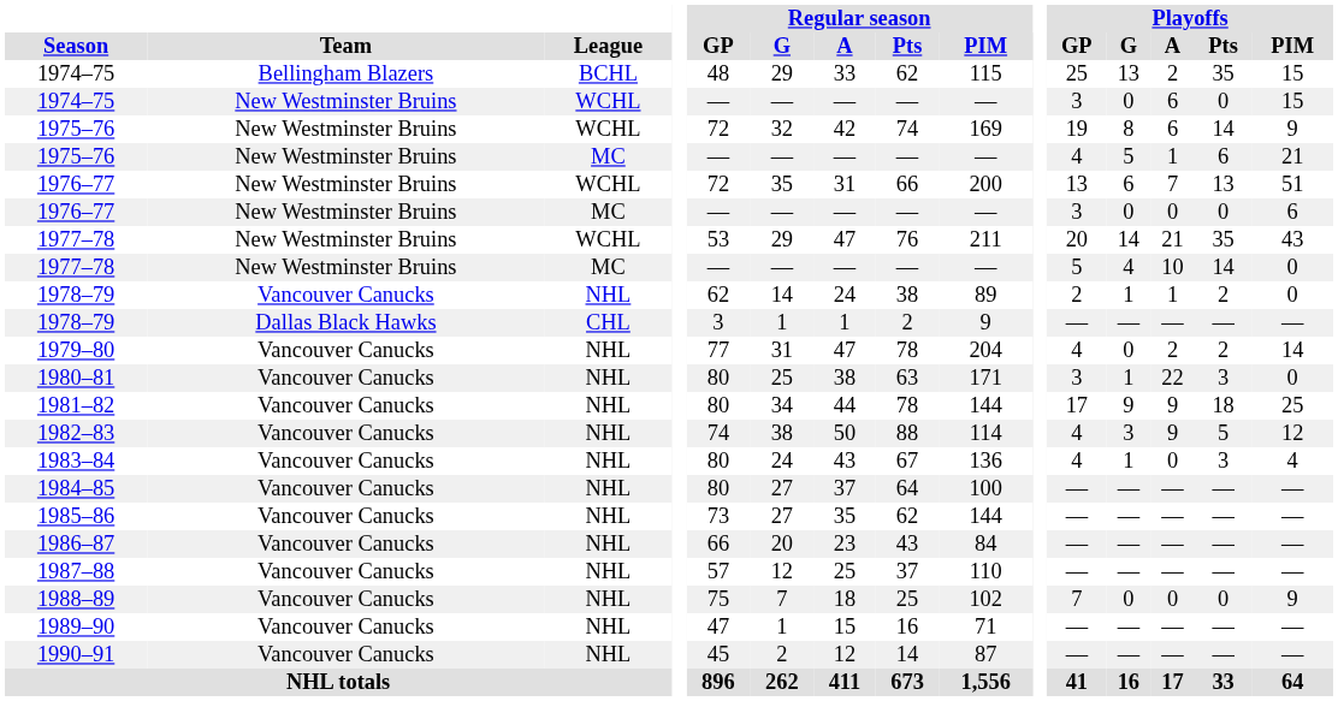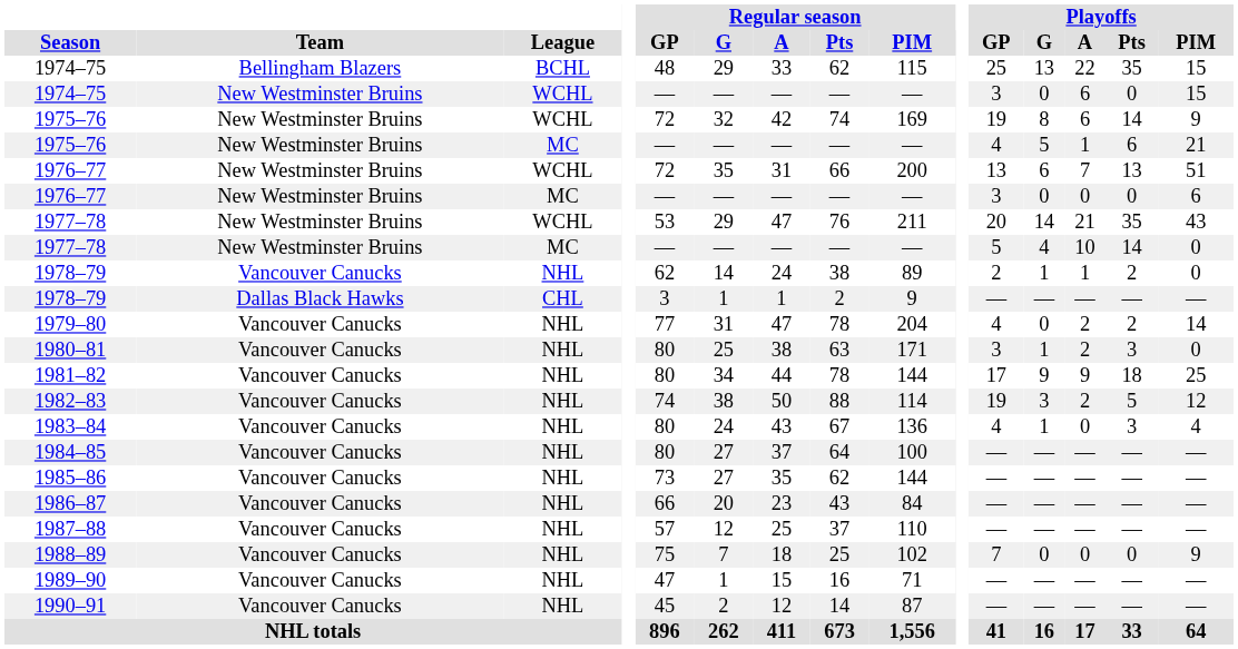 <table border="0" cellpadding="1" cellspacing="0" style="text-align:center; width:60em;">
 <tr bgcolor="#e0e0e0">
 <th colspan="3" bgcolor="#ffffff"> </th>
 <th rowspan="99" bgcolor="#ffffff"> </th>
 <th colspan="5"><a href='#'>Regular season</a></th>
 <th rowspan="99" bgcolor="#ffffff"> </th>
 <th colspan="5"><a href='#'>Playoffs</a></th>
 </tr>
 <tr bgcolor="#e0e0e0">
 <th><a href='#'>Season</a></th>
 <th>Team</th>
 <th>League</th>
 <th>GP</th>
 <th><a href='#'>G</a></th>
 <th><a href='#'>A</a></th>
 <th><a href='#'>Pts</a></th>
 <th><a href='#'>PIM</a></th>
 <th>GP</th>
 <th>G</th>
 <th>A</th>
 <th>Pts</th>
 <th>PIM</th>
 </tr>
 <tr>
 <td>1974–75</td>
 <td><a href='#'>Bellingham Blazers</a></td>
 <td><a href='#'>BCHL</a></td>
 <td>48</td>
 <td>29</td>
 <td>33</td>
 <td>62</td>
 <td>115</td>
 <td>25</td>
 <td>13</td>
-<td>2</td>
+<td>22</td>
 <td>35</td>
 <td>15</td>
 </tr>
 <tr bgcolor="#f0f0f0">
 <td><a href='#'>1974–75</a></td>
 <td><a href='#'>New Westminster Bruins</a></td>
 <td><a href='#'>WCHL</a></td>
 <td>—</td>
 <td>—</td>
 <td>—</td>
 <td>—</td>
 <td>—</td>
 <td>3</td>
 <td>0</td>
 <td>6</td>
 <td>0</td>
 <td>15</td>
 </tr>
 <tr>
 <td><a href='#'>1975–76</a></td>
 <td>New Westminster Bruins</td>
 <td>WCHL</td>
 <td>72</td>
 <td>32</td>
 <td>42</td>
 <td>74</td>
 <td>169</td>
 <td>19</td>
 <td>8</td>
 <td>6</td>
 <td>14</td>
 <td>9</td>
 </tr>
 <tr bgcolor="#f0f0f0">
 <td><a href='#'>1975–76</a></td>
 <td>New Westminster Bruins</td>
 <td><a href='#'>MC</a></td>
 <td>—</td>
 <td>—</td>
 <td>—</td>
 <td>—</td>
 <td>—</td>
 <td>4</td>
 <td>5</td>
 <td>1</td>
 <td>6</td>
 <td>21</td>
 </tr>
 <tr>
 <td><a href='#'>1976–77</a></td>
 <td>New Westminster Bruins</td>
 <td>WCHL</td>
 <td>72</td>
 <td>35</td>
 <td>31</td>
 <td>66</td>
 <td>200</td>
 <td>13</td>
 <td>6</td>
 <td>7</td>
 <td>13</td>
 <td>51</td>
 </tr>
 <tr bgcolor="#f0f0f0">
 <td><a href='#'>1976–77</a></td>
 <td>New Westminster Bruins</td>
 <td>MC</td>
 <td>—</td>
 <td>—</td>
 <td>—</td>
 <td>—</td>
 <td>—</td>
 <td>3</td>
 <td>0</td>
 <td>0</td>
 <td>0</td>
 <td>6</td>
 </tr>
 <tr>
 <td><a href='#'>1977–78</a></td>
 <td>New Westminster Bruins</td>
 <td>WCHL</td>
 <td>53</td>
 <td>29</td>
 <td>47</td>
 <td>76</td>
 <td>211</td>
 <td>20</td>
 <td>14</td>
 <td>21</td>
 <td>35</td>
 <td>43</td>
 </tr>
 <tr bgcolor="#f0f0f0">
 <td><a href='#'>1977–78</a></td>
 <td>New Westminster Bruins</td>
 <td>MC</td>
 <td>—</td>
 <td>—</td>
 <td>—</td>
 <td>—</td>
 <td>—</td>
 <td>5</td>
 <td>4</td>
 <td>10</td>
 <td>14</td>
 <td>0</td>
 </tr>
 <tr>
 <td><a href='#'>1978–79</a></td>
 <td><a href='#'>Vancouver Canucks</a></td>
 <td><a href='#'>NHL</a></td>
 <td>62</td>
 <td>14</td>
 <td>24</td>
 <td>38</td>
 <td>89</td>
 <td>2</td>
 <td>1</td>
 <td>1</td>
 <td>2</td>
 <td>0</td>
 </tr>
 <tr bgcolor="#f0f0f0">
 <td><a href='#'>1978–79</a></td>
 <td><a href='#'>Dallas Black Hawks</a></td>
 <td><a href='#'>CHL</a></td>
 <td>3</td>
 <td>1</td>
 <td>1</td>
 <td>2</td>
 <td>9</td>
 <td>—</td>
 <td>—</td>
 <td>—</td>
 <td>—</td>
 <td>—</td>
 </tr>
 <tr>
 <td><a href='#'>1979–80</a></td>
 <td>Vancouver Canucks</td>
 <td>NHL</td>
 <td>77</td>
 <td>31</td>
 <td>47</td>
 <td>78</td>
 <td>204</td>
 <td>4</td>
 <td>0</td>
 <td>2</td>
 <td>2</td>
 <td>14</td>
 </tr>
 <tr bgcolor="#f0f0f0">
 <td><a href='#'>1980–81</a></td>
 <td>Vancouver Canucks</td>
 <td>NHL</td>
 <td>80</td>
 <td>25</td>
 <td>38</td>
 <td>63</td>
 <td>171</td>
 <td>3</td>
 <td>1</td>
-<td>22</td>
+<td>2</td>
 <td>3</td>
 <td>0</td>
 </tr>
 <tr>
 <td><a href='#'>1981–82</a></td>
 <td>Vancouver Canucks</td>
 <td>NHL</td>
 <td>80</td>
 <td>34</td>
 <td>44</td>
 <td>78</td>
 <td>144</td>
 <td>17</td>
 <td>9</td>
 <td>9</td>
 <td>18</td>
 <td>25</td>
 </tr>
 <tr bgcolor="#f0f0f0">
 <td><a href='#'>1982–83</a></td>
 <td>Vancouver Canucks</td>
 <td>NHL</td>
 <td>74</td>
 <td>38</td>
 <td>50</td>
 <td>88</td>
 <td>114</td>
-<td>4</td>
+<td>19</td>
 <td>3</td>
-<td>9</td>
+<td>2</td>
 <td>5</td>
 <td>12</td>
 </tr>
 <tr>
 <td><a href='#'>1983–84</a></td>
 <td>Vancouver Canucks</td>
 <td>NHL</td>
 <td>80</td>
 <td>24</td>
 <td>43</td>
 <td>67</td>
 <td>136</td>
 <td>4</td>
 <td>1</td>
 <td>0</td>
 <td>3</td>
 <td>4</td>
 </tr>
 <tr bgcolor="#f0f0f0">
 <td><a href='#'>1984–85</a></td>
 <td>Vancouver Canucks</td>
 <td>NHL</td>
 <td>80</td>
 <td>27</td>
 <td>37</td>
 <td>64</td>
 <td>100</td>
 <td>—</td>
 <td>—</td>
 <td>—</td>
 <td>—</td>
 <td>—</td>
 </tr>
 <tr>
 <td><a href='#'>1985–86</a></td>
 <td>Vancouver Canucks</td>
 <td>NHL</td>
 <td>73</td>
 <td>27</td>
 <td>35</td>
 <td>62</td>
 <td>144</td>
 <td>—</td>
 <td>—</td>
 <td>—</td>
 <td>—</td>
 <td>—</td>
 </tr>
 <tr bgcolor="#f0f0f0">
 <td><a href='#'>1986–87</a></td>
 <td>Vancouver Canucks</td>
 <td>NHL</td>
 <td>66</td>
 <td>20</td>
 <td>23</td>
 <td>43</td>
 <td>84</td>
 <td>—</td>
 <td>—</td>
 <td>—</td>
 <td>—</td>
 <td>—</td>
 </tr>
 <tr>
 <td><a href='#'>1987–88</a></td>
 <td>Vancouver Canucks</td>
 <td>NHL</td>
 <td>57</td>
 <td>12</td>
 <td>25</td>
 <td>37</td>
 <td>110</td>
 <td>—</td>
 <td>—</td>
 <td>—</td>
 <td>—</td>
 <td>—</td>
 </tr>
 <tr bgcolor="#f0f0f0">
 <td><a href='#'>1988–89</a></td>
 <td>Vancouver Canucks</td>
 <td>NHL</td>
 <td>75</td>
 <td>7</td>
 <td>18</td>
 <td>25</td>
 <td>102</td>
 <td>7</td>
 <td>0</td>
 <td>0</td>
 <td>0</td>
 <td>9</td>
 </tr>
 <tr>
 <td><a href='#'>1989–90</a></td>
 <td>Vancouver Canucks</td>
 <td>NHL</td>
 <td>47</td>
 <td>1</td>
 <td>15</td>
 <td>16</td>
 <td>71</td>
 <td>—</td>
 <td>—</td>
 <td>—</td>
 <td>—</td>
 <td>—</td>
 </tr>
 <tr bgcolor="#f0f0f0">
 <td><a href='#'>1990–91</a></td>
 <td>Vancouver Canucks</td>
 <td>NHL</td>
 <td>45</td>
 <td>2</td>
 <td>12</td>
 <td>14</td>
 <td>87</td>
 <td>—</td>
 <td>—</td>
 <td>—</td>
 <td>—</td>
 <td>—</td>
 </tr>
 <tr bgcolor="#e0e0e0">
 <th colspan="3">NHL totals</th>
 <th>896</th>
 <th>262</th>
 <th>411</th>
 <th>673</th>
 <th>1,556</th>
 <th>41</th>
 <th>16</th>
 <th>17</th>
 <th>33</th>
 <th>64</th>
 </tr>
 </table>
